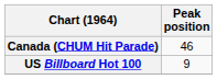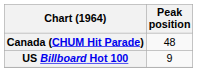 <table class="wikitable sortable plainrowheaders">
 <tr>
 <th scope="col">Chart (1964)</th>
 <th scope="col">Peak<br>position</th>
 </tr>
 <tr>
 <th scope="row">Canada (<a href='#'>CHUM Hit Parade</a>)</th>
-<td style="text-align:center;">46</td>
+<td style="text-align:center;">48</td>
 </tr>
 <tr>
 <th scope="row">US <a href='#'><em>Billboard</em> Hot 100</a></th>
 <td style="text-align:center;">9</td>
 </tr>
 <tr>
 </tr>
 </table>
